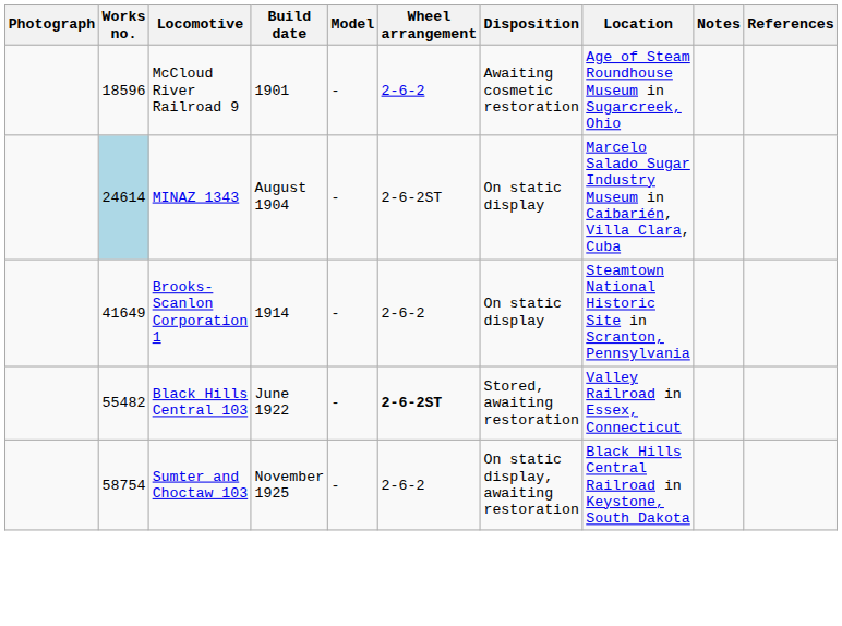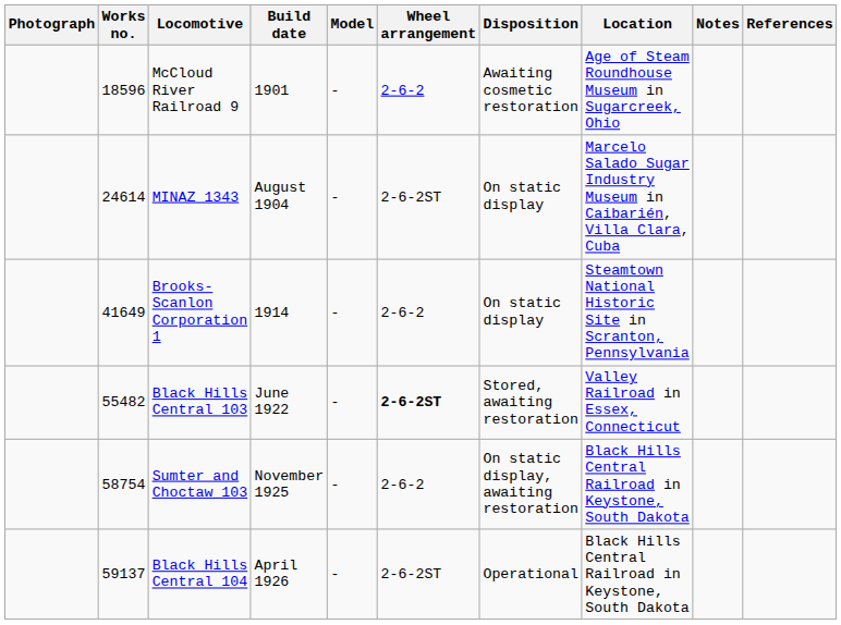 <table class="wikitable">
 <tr>
 <th>Photograph</th>
 <th>Works no.</th>
 <th>Locomotive</th>
 <th>Build date</th>
 <th>Model</th>
 <th>Wheel arrangement</th>
 <th>Disposition</th>
 <th>Location</th>
 <th>Notes</th>
 <th>References</th>
 </tr>
 <tr>
 <td></td>
 <td>18596</td>
 <td>McCloud River Railroad 9</td>
 <td>1901</td>
 <td>-</td>
 <td><a href='#'>2-6-2</a></td>
 <td>Awaiting cosmetic restoration</td>
 <td><a href='#'>Age of Steam Roundhouse Museum</a> in <a href='#'>Sugarcreek, Ohio</a></td>
 <td></td>
 <td></td>
 </tr>
 <tr>
 <td></td>
-<td style="background: lightblue;">24614</td>
+<td>24614</td>
 <td><a href='#'>MINAZ 1343</a></td>
 <td>August 1904</td>
 <td>-</td>
 <td>2-6-2ST</td>
 <td>On static display</td>
 <td><a href='#'>Marcelo Salado Sugar Industry Museum</a> in <a href='#'>Caibarién</a>, <a href='#'>Villa Clara</a>, <a href='#'>Cuba</a></td>
 <td></td>
 <td></td>
 </tr>
 <tr>
 <td></td>
 <td>41649</td>
 <td><a href='#'>Brooks-Scanlon Corporation 1</a></td>
 <td>1914</td>
 <td>-</td>
 <td>2-6-2</td>
 <td>On static display</td>
 <td><a href='#'>Steamtown National Historic Site</a> in <a href='#'>Scranton, Pennsylvania</a></td>
 <td></td>
 <td></td>
 </tr>
 <tr>
 <td></td>
 <td>55482</td>
 <td><a href='#'>Black Hills Central 103</a></td>
 <td>June 1922</td>
 <td>-</td>
 <td><strong>2-6-2ST</strong></td>
 <td>Stored, awaiting restoration</td>
 <td><a href='#'>Valley Railroad</a> in <a href='#'>Essex, Connecticut</a></td>
 <td></td>
 <td></td>
 </tr>
 <tr>
 <td></td>
 <td>58754</td>
 <td><a href='#'>Sumter and Choctaw 103</a></td>
 <td>November 1925</td>
 <td>-</td>
 <td>2-6-2</td>
 <td>On static display, awaiting restoration</td>
 <td><a href='#'>Black Hills Central Railroad</a> in <a href='#'>Keystone, South Dakota</a></td>
 <td></td>
 <td></td>
 </tr>
+<tr>
+<td></td>
+<td>59137</td>
+<td><a href='#'>Black Hills Central 104</a></td>
+<td>April 1926</td>
+<td>-</td>
+<td>2-6-2ST</td>
+<td>Operational</td>
+<td>Black Hills Central Railroad in Keystone, South Dakota</td>
+<td></td>
+<td></td>
+</tr>
 </table>
